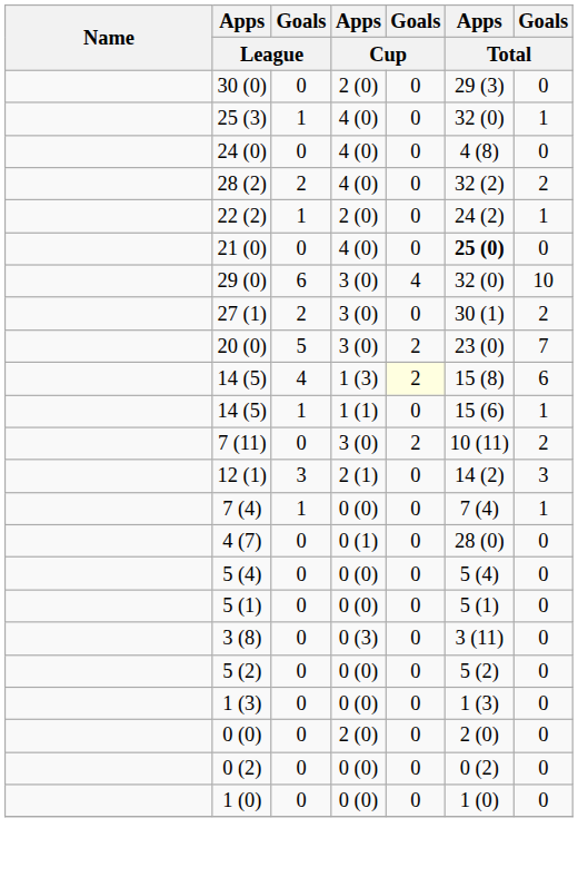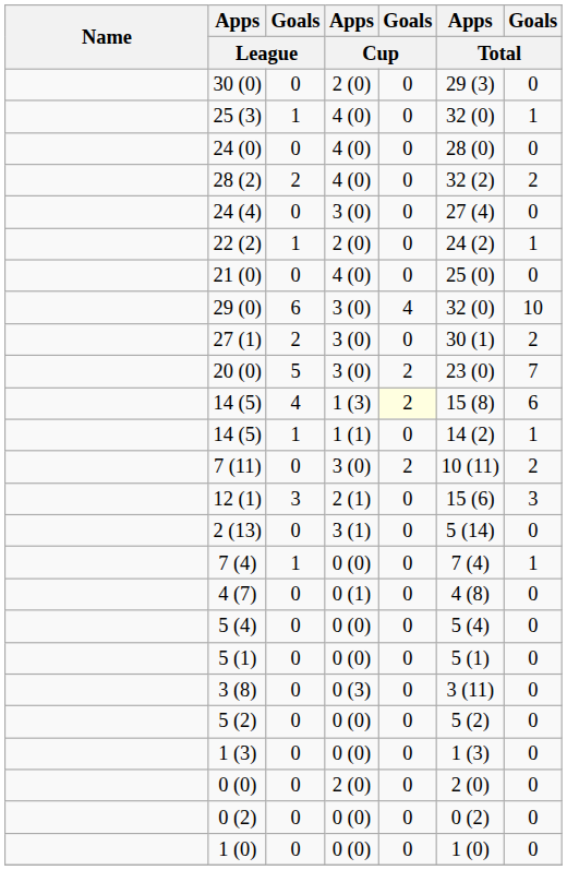 <table class="wikitable sortable" style="text-align:center">
 <tr>
 <th rowspan="2" width="155">Name</th>
 <th>Apps</th>
 <th>Goals</th>
 <th>Apps</th>
 <th>Goals</th>
 <th>Apps</th>
 <th>Goals</th>
 </tr>
 <tr class="unsortable">
 <th colspan="2" width="55">League</th>
 <th colspan="2" width="55">Cup</th>
 <th colspan="2" width="55">Total</th>
 </tr>
 <tr>
 <td align="left"> </td>
 <td>30 (0)</td>
 <td>0</td>
 <td>2 (0)</td>
 <td>0</td>
 <td>29 (3)</td>
 <td>0</td>
 </tr>
 <tr>
 <td align="left"> </td>
 <td>25 (3)</td>
 <td>1</td>
 <td>4 (0)</td>
 <td>0</td>
 <td>32 (0)</td>
 <td>1</td>
 </tr>
 <tr>
 <td align="left"> </td>
 <td>24 (0)</td>
 <td>0</td>
 <td>4 (0)</td>
 <td>0</td>
-<td>4 (8)</td>
+<td>28 (0)</td>
 <td>0</td>
 </tr>
 <tr>
 <td align="left"> </td>
 <td>28 (2)</td>
 <td>2</td>
 <td>4 (0)</td>
 <td>0</td>
 <td>32 (2)</td>
 <td>2</td>
+</tr>
+<tr>
+<td align="left"> </td>
+<td>24 (4)</td>
+<td>0</td>
+<td>3 (0)</td>
+<td>0</td>
+<td>27 (4)</td>
+<td>0</td>
 </tr>
 <tr>
 <td align="left"> </td>
 <td>22 (2)</td>
 <td>1</td>
 <td>2 (0)</td>
 <td>0</td>
 <td>24 (2)</td>
 <td>1</td>
 </tr>
 <tr>
 <td align="left"> </td>
 <td>21 (0)</td>
 <td>0</td>
 <td>4 (0)</td>
 <td>0</td>
-<td><strong>25 (0)</strong></td>
+<td>25 (0)</td>
 <td>0</td>
 </tr>
 <tr>
 <td align="left"> </td>
 <td>29 (0)</td>
 <td>6</td>
 <td>3 (0)</td>
 <td>4</td>
 <td>32 (0)</td>
 <td>10</td>
 </tr>
 <tr>
 <td align="left"> </td>
 <td>27 (1)</td>
 <td>2</td>
 <td>3 (0)</td>
 <td>0</td>
 <td>30 (1)</td>
 <td>2</td>
 </tr>
 <tr>
 <td align="left"> </td>
 <td>20 (0)</td>
 <td>5</td>
 <td>3 (0)</td>
 <td>2</td>
 <td>23 (0)</td>
 <td>7</td>
 </tr>
 <tr>
 <td align="left"> </td>
 <td>14 (5)</td>
 <td>4</td>
 <td>1 (3)</td>
 <td style="background: lightyellow;">2</td>
 <td>15 (8)</td>
 <td>6</td>
 </tr>
 <tr>
 <td align="left"> </td>
 <td>14 (5)</td>
 <td>1</td>
 <td>1 (1)</td>
 <td>0</td>
-<td>15 (6)</td>
+<td>14 (2)</td>
 <td>1</td>
 </tr>
 <tr>
 <td align="left"> </td>
 <td>7 (11)</td>
 <td>0</td>
 <td>3 (0)</td>
 <td>2</td>
 <td>10 (11)</td>
 <td>2</td>
 </tr>
 <tr>
 <td align="left"> </td>
 <td>12 (1)</td>
 <td>3</td>
 <td>2 (1)</td>
 <td>0</td>
-<td>14 (2)</td>
+<td>15 (6)</td>
 <td>3</td>
+</tr>
+<tr>
+<td align="left"> </td>
+<td>2 (13)</td>
+<td>0</td>
+<td>3 (1)</td>
+<td>0</td>
+<td>5 (14)</td>
+<td>0</td>
 </tr>
 <tr>
 <td align="left"> </td>
 <td>7 (4)</td>
 <td>1</td>
 <td>0 (0)</td>
 <td>0</td>
 <td>7 (4)</td>
 <td>1</td>
 </tr>
 <tr>
 <td align="left"> </td>
 <td>4 (7)</td>
 <td>0</td>
 <td>0 (1)</td>
 <td>0</td>
-<td>28 (0)</td>
+<td>4 (8)</td>
 <td>0</td>
 </tr>
 <tr>
 <td align="left"> </td>
 <td>5 (4)</td>
 <td>0</td>
 <td>0 (0)</td>
 <td>0</td>
 <td>5 (4)</td>
 <td>0</td>
 </tr>
 <tr>
 <td align="left"> </td>
 <td>5 (1)</td>
 <td>0</td>
 <td>0 (0)</td>
 <td>0</td>
 <td>5 (1)</td>
 <td>0</td>
 </tr>
 <tr>
 <td align="left"> </td>
 <td>3 (8)</td>
 <td>0</td>
 <td>0 (3)</td>
 <td>0</td>
 <td>3 (11)</td>
 <td>0</td>
 </tr>
 <tr>
 <td align="left"> </td>
 <td>5 (2)</td>
 <td>0</td>
 <td>0 (0)</td>
 <td>0</td>
 <td>5 (2)</td>
 <td>0</td>
 </tr>
 <tr>
 <td align="left"> </td>
 <td>1 (3)</td>
 <td>0</td>
 <td>0 (0)</td>
 <td>0</td>
 <td>1 (3)</td>
 <td>0</td>
 </tr>
 <tr>
 <td align="left"> </td>
 <td>0 (0)</td>
 <td>0</td>
 <td>2 (0)</td>
 <td>0</td>
 <td>2 (0)</td>
 <td>0</td>
 </tr>
 <tr>
 <td align="left"> </td>
 <td>0 (2)</td>
 <td>0</td>
 <td>0 (0)</td>
 <td>0</td>
 <td>0 (2)</td>
 <td>0</td>
 </tr>
 <tr>
 <td align="left"> </td>
 <td>1 (0)</td>
 <td>0</td>
 <td>0 (0)</td>
 <td>0</td>
 <td>1 (0)</td>
 <td>0</td>
 </tr>
 <tr>
 </tr>
 </table>
